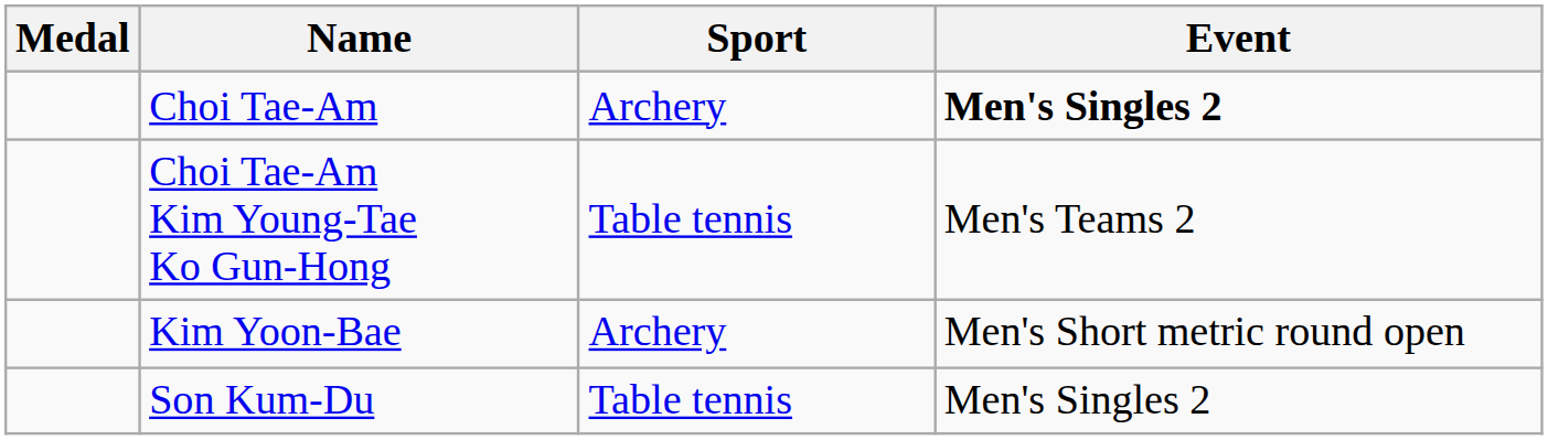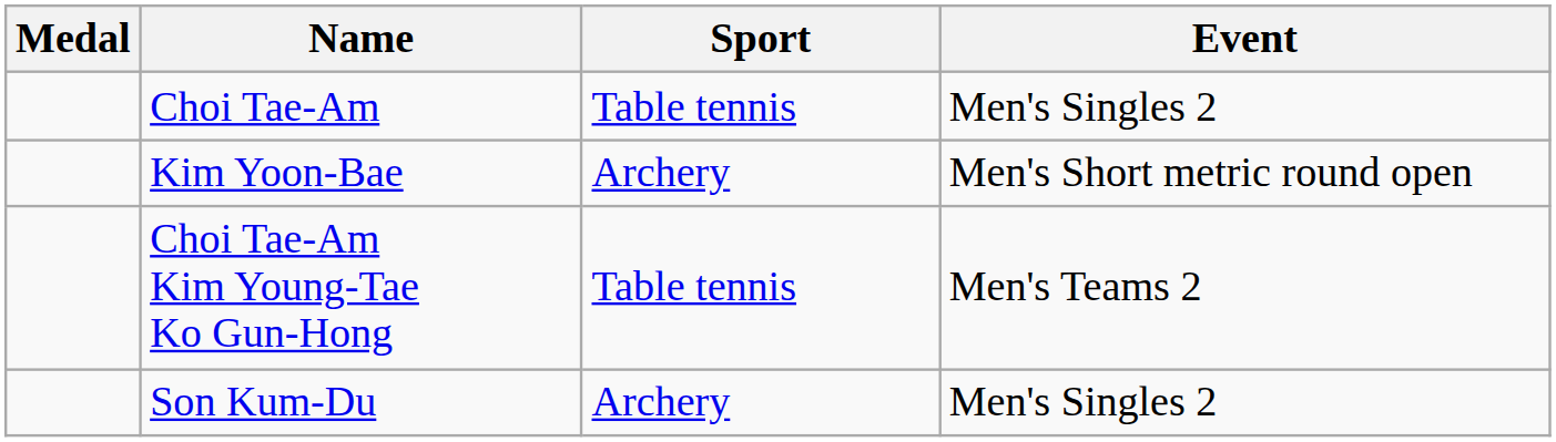 <table class="wikitable sortable">
 <tr>
 <th>Medal</th>
 <th style="width:10em">Name</th>
 <th style="width:8em">Sport</th>
 <th style="width:14em">Event</th>
 </tr>
 <tr>
 <td></td>
 <td><a href='#'>Choi Tae-Am</a></td>
+<td><a href='#'>Table tennis</a></td>
+<td>Men's Singles 2</td>
+</tr>
+<tr>
+<td></td>
+<td><a href='#'>Kim Yoon-Bae</a></td>
 <td><a href='#'>Archery</a></td>
-<td><strong>Men's Singles 2</strong></td>
+<td>Men's Short metric round open</td>
 </tr>
 <tr>
 <td></td>
 <td><a href='#'>Choi Tae-Am</a><br><a href='#'>Kim Young-Tae</a><br><a href='#'>Ko Gun-Hong</a></td>
 <td><a href='#'>Table tennis</a></td>
 <td>Men's Teams 2</td>
 </tr>
 <tr>
 <td></td>
-<td><a href='#'>Kim Yoon-Bae</a></td>
+<td><a href='#'>Son Kum-Du</a></td>
 <td><a href='#'>Archery</a></td>
-<td>Men's Short metric round open</td>
-</tr>
-<tr>
-<td></td>
-<td><a href='#'>Son Kum-Du</a></td>
-<td><a href='#'>Table tennis</a></td>
 <td>Men's Singles 2</td>
 </tr>
 </table>
